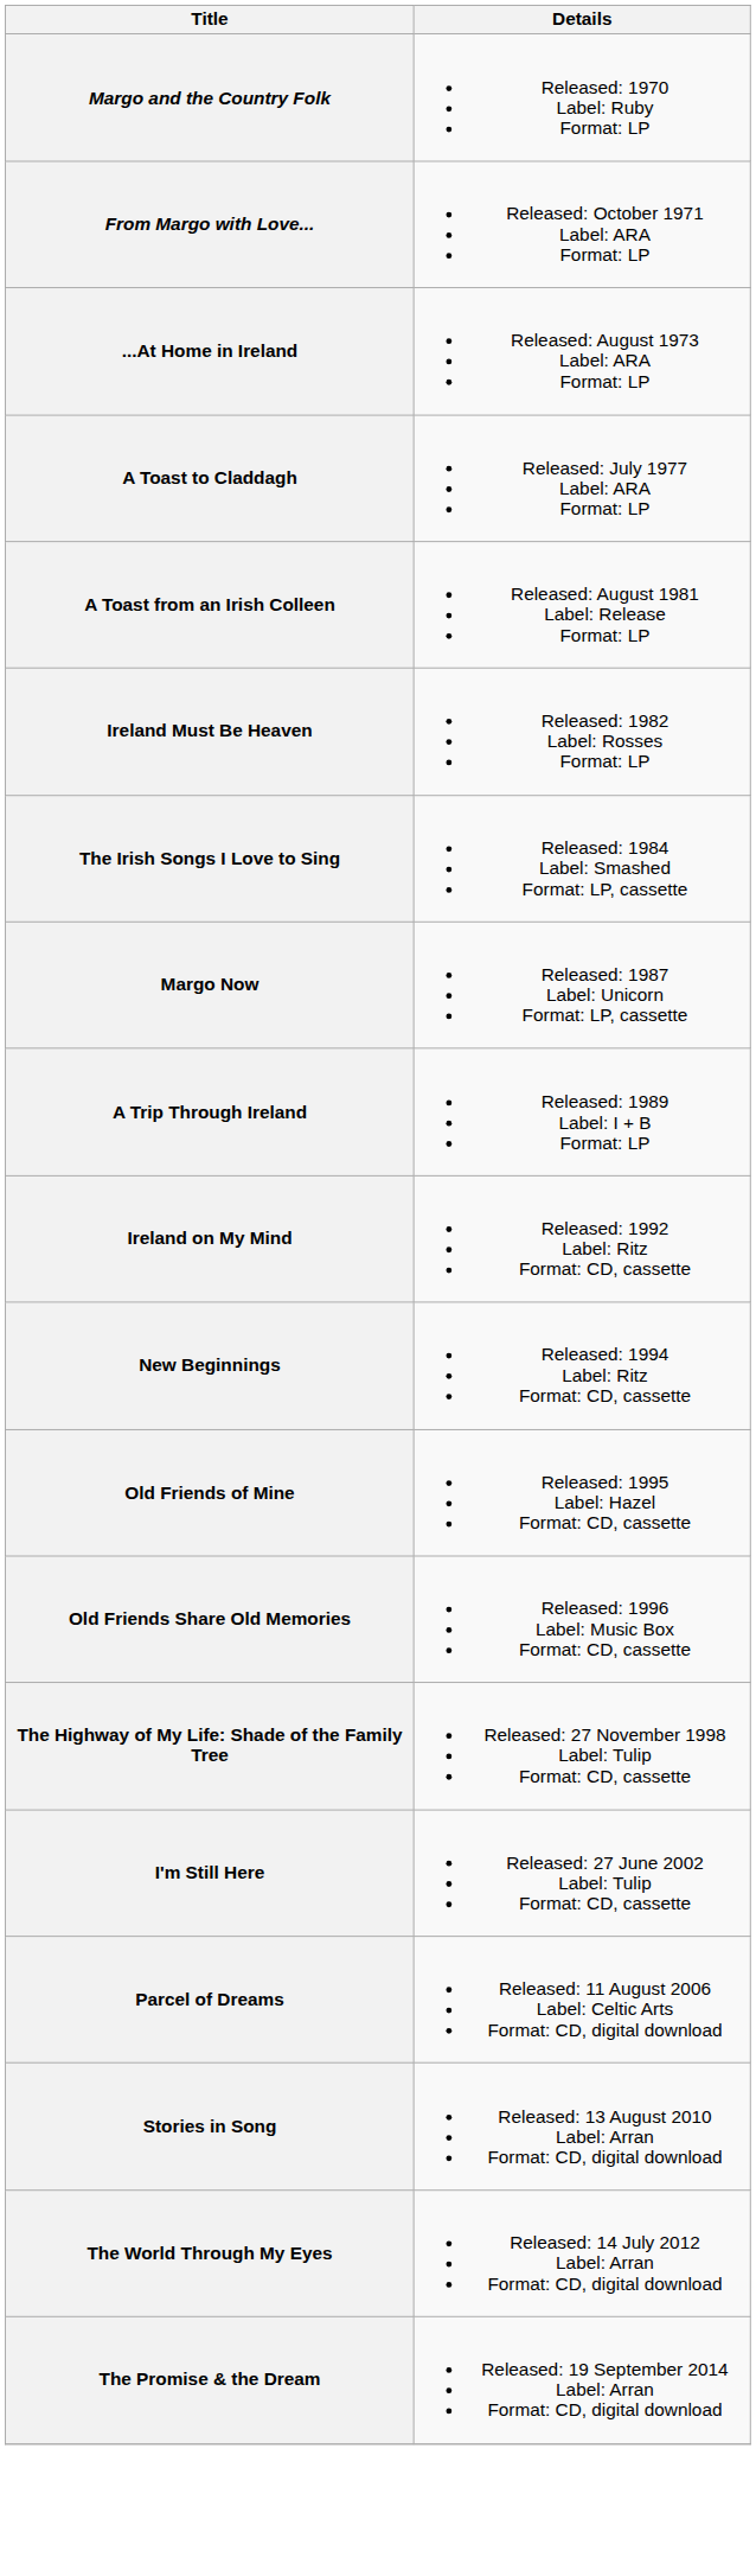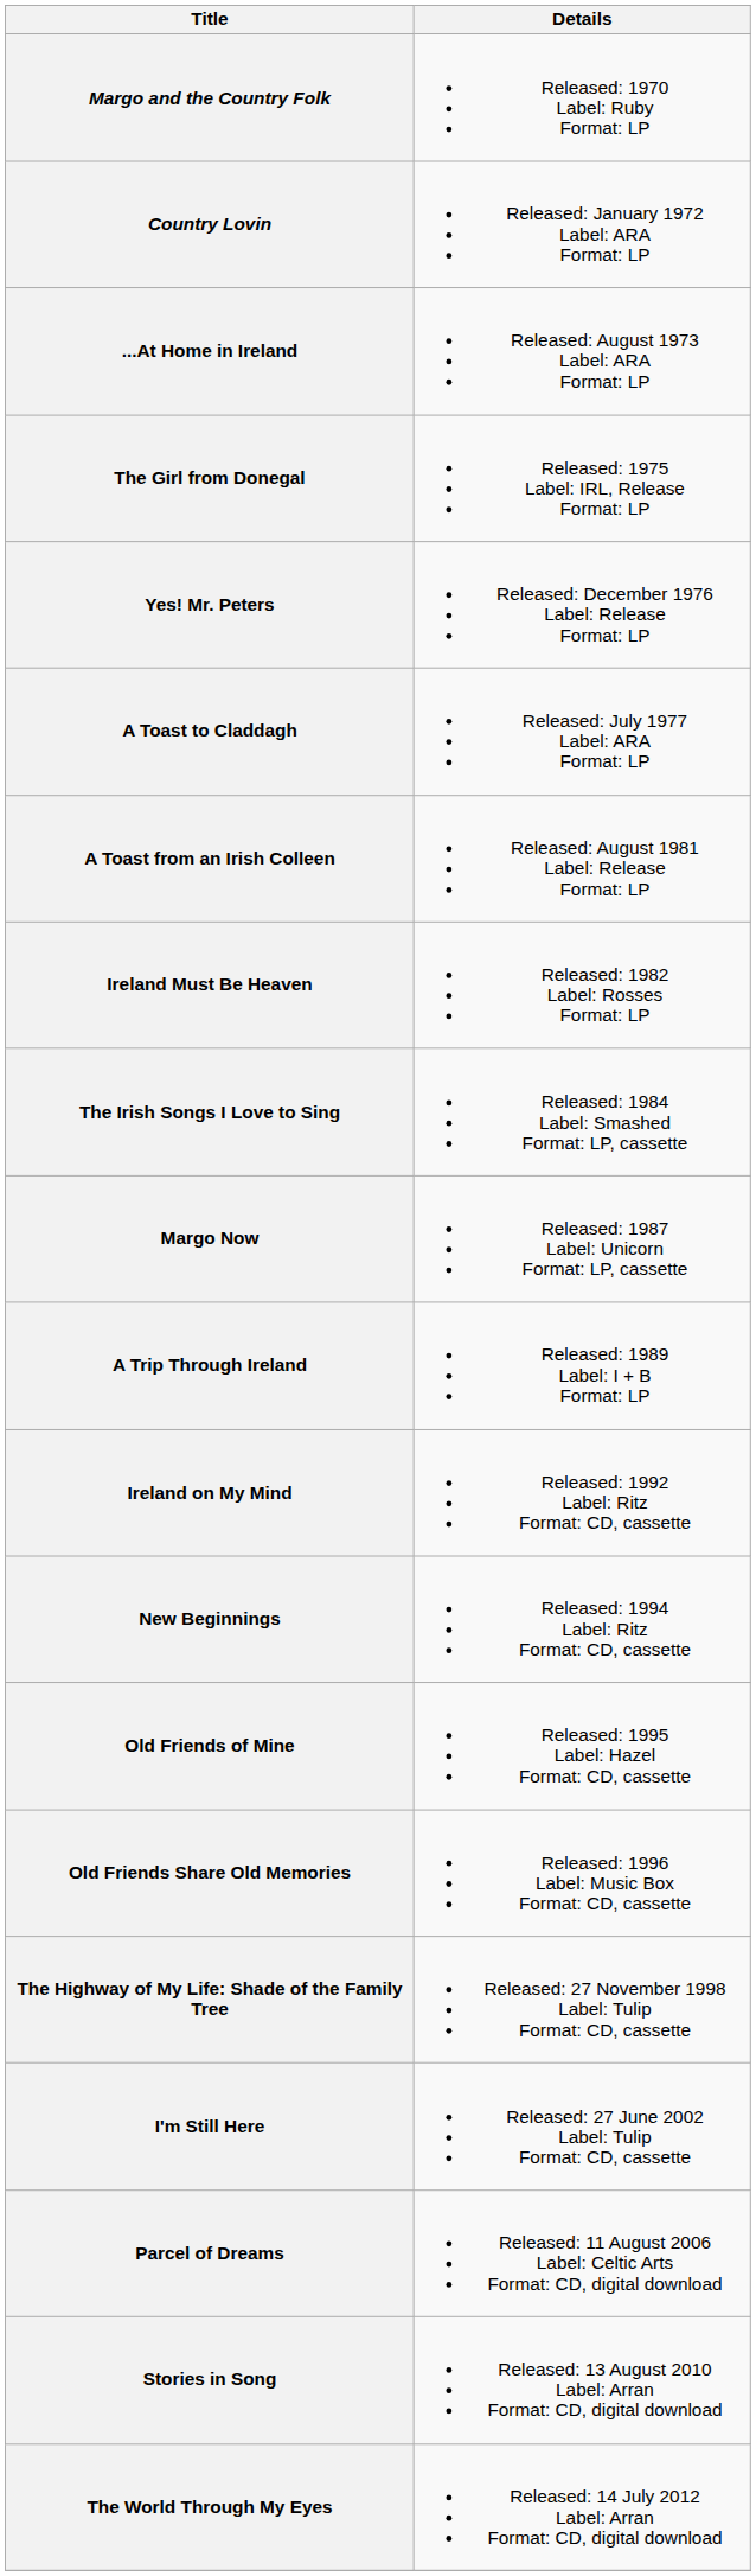 <table class="wikitable plainrowheaders" style="text-align:center;">
 <tr>
 <th style="width:22em;">Title</th>
 <th style="width:18em;">Details</th>
 </tr>
 <tr>
 <th scope="row"><em>Margo and the Country Folk</em><br></th>
 <td><br><ul><li>Released: 1970</li><li>Label: Ruby</li><li>Format: LP</li></ul></td>
 </tr>
 <tr>
-<th scope="row"><em>From Margo with Love...</em></th>
-<td><br><ul><li>Released: October 1971</li><li>Label: ARA</li><li>Format: LP</li></ul></td>
+<th scope="row"><em>Country Lovin<strong></th>
+<td><br><ul><li>Released: January 1972</li><li>Label: ARA</li><li>Format: LP</li></ul></td>
 </tr>
 <tr>
 <th scope="row"></em>...At Home in Ireland<em></th>
 <td><br><ul><li>Released: August 1973</li><li>Label: ARA</li><li>Format: LP</li></ul></td>
+</tr>
+<tr>
+<th scope="row"></em>The Girl from Donegal<em></th>
+<td><br><ul><li>Released: 1975</li><li>Label: IRL, Release</li><li>Format: LP</li></ul></td>
+</tr>
+<tr>
+<th scope="row"></em>Yes! Mr. Peters<em><br></th>
+<td><br><ul><li>Released: December 1976</li><li>Label: Release</li><li>Format: LP</li></ul></td>
 </tr>
 <tr>
 <th scope="row"></em>A Toast to Claddagh<em></th>
 <td><br><ul><li>Released: July 1977</li><li>Label: ARA</li><li>Format: LP</li></ul></td>
 </tr>
 <tr>
 <th scope="row"></em>A Toast from an Irish Colleen<em></th>
 <td><br><ul><li>Released: August 1981</li><li>Label: Release</li><li>Format: LP</li></ul></td>
 </tr>
 <tr>
 <th scope="row"></em>Ireland Must Be Heaven<em></th>
 <td><br><ul><li>Released: 1982</li><li>Label: Rosses</li><li>Format: LP</li></ul></td>
 </tr>
 <tr>
 <th scope="row"></em>The Irish Songs I Love to Sing<em></th>
 <td><br><ul><li>Released: 1984</li><li>Label: Smashed</li><li>Format: LP, cassette</li></ul></td>
 </tr>
 <tr>
 <th scope="row"></em>Margo Now<em></th>
 <td><br><ul><li>Released: 1987</li><li>Label: Unicorn</li><li>Format: LP, cassette</li></ul></td>
 </tr>
 <tr>
 <th scope="row"></em>A Trip Through Ireland<em></th>
 <td><br><ul><li>Released: 1989</li><li>Label: I + B</li><li>Format: LP</li></ul></td>
 </tr>
 <tr>
 <th scope="row"></em>Ireland on My Mind<em></th>
 <td><br><ul><li>Released: 1992</li><li>Label: Ritz</li><li>Format: CD, cassette</li></ul></td>
 </tr>
 <tr>
 <th scope="row"></em>New Beginnings<em></th>
 <td><br><ul><li>Released: 1994</li><li>Label: Ritz</li><li>Format: CD, cassette</li></ul></td>
 </tr>
 <tr>
 <th scope="row"></em>Old Friends of Mine<em></th>
 <td><br><ul><li>Released: 1995</li><li>Label: Hazel</li><li>Format: CD, cassette</li></ul></td>
 </tr>
 <tr>
 <th scope="row"></em>Old Friends Share Old Memories<em><br></th>
 <td><br><ul><li>Released: 1996</li><li>Label: Music Box</li><li>Format: CD, cassette</li></ul></td>
 </tr>
 <tr>
 <th scope="row"></em>The Highway of My Life: Shade of the Family Tree<em></th>
 <td><br><ul><li>Released: 27 November 1998</li><li>Label: Tulip</li><li>Format: CD, cassette</li></ul></td>
 </tr>
 <tr>
 <th scope="row"></em>I'm Still Here<em></th>
 <td><br><ul><li>Released: 27 June 2002</li><li>Label: Tulip</li><li>Format: CD, cassette</li></ul></td>
 </tr>
 <tr>
 <th scope="row"></em>Parcel of Dreams<em></th>
 <td><br><ul><li>Released: 11 August 2006</li><li>Label: Celtic Arts</li><li>Format: CD, digital download</li></ul></td>
 </tr>
 <tr>
 <th scope="row"></em>Stories in Song<em></th>
 <td><br><ul><li>Released: 13 August 2010</li><li>Label: Arran</li><li>Format: CD, digital download</li></ul></td>
 </tr>
 <tr>
 <th scope="row"></em>The World Through My Eyes<em></th>
 <td><br><ul><li>Released: 14 July 2012</li><li>Label: Arran</li><li>Format: CD, digital download</li></ul></td>
 </tr>
 <tr>
-<th scope="row"></em>The Promise & the Dream<em></th>
-<td><br><ul><li>Released: 19 September 2014</li><li>Label: Arran</li><li>Format: CD, digital download</li></ul></td>
-</tr>
-<tr>
 </tr>
 </table>
